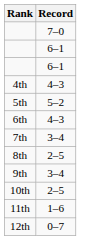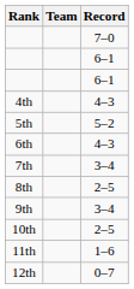 <table class=wikitable style="text-align:center;">
 <tr>
 <th>Rank</th>
+<th>Team</th>
 <th>Record</th>
 </tr>
 <tr>
 <td></td>
+<td style="text-align:left"></td>
 <td>7–0</td>
 </tr>
 <tr>
 <td></td>
+<td style="text-align:left"></td>
 <td>6–1</td>
 </tr>
 <tr>
 <td></td>
+<td style="text-align:left"></td>
 <td>6–1</td>
 </tr>
 <tr>
 <td>4th</td>
+<td style="text-align:left"></td>
 <td>4–3</td>
 </tr>
 <tr>
 <td>5th</td>
+<td style="text-align:left"></td>
 <td>5–2</td>
 </tr>
 <tr>
 <td>6th</td>
+<td style="text-align:left"></td>
 <td>4–3</td>
 </tr>
 <tr>
 <td>7th</td>
+<td style="text-align:left"></td>
 <td>3–4</td>
 </tr>
 <tr>
 <td>8th</td>
+<td style="text-align:left"></td>
 <td>2–5</td>
 </tr>
 <tr>
 <td>9th</td>
+<td style="text-align:left"></td>
 <td>3–4</td>
 </tr>
 <tr>
 <td>10th</td>
+<td style="text-align:left"></td>
 <td>2–5</td>
 </tr>
 <tr>
 <td>11th</td>
+<td style="text-align:left"></td>
 <td>1–6</td>
 </tr>
 <tr>
 <td>12th</td>
+<td style="text-align:left"></td>
 <td>0–7</td>
 </tr>
 </table>
